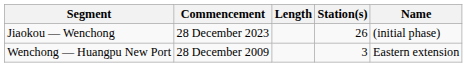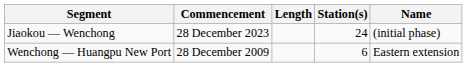 <table class="wikitable" style="border-collapse: collapse; text-align: right;">
 <tr>
 <th>Segment</th>
 <th>Commencement</th>
 <th>Length</th>
 <th>Station(s)</th>
 <th>Name</th>
 </tr>
 <tr>
 <td style="text-align: left;">Jiaokou — Wenchong</td>
 <td>28 December 2023</td>
 <td></td>
-<td>26</td>
+<td>24</td>
 <td style="text-align: left;">(initial phase)</td>
 </tr>
 <tr>
 <td style="text-align: left;">Wenchong — Huangpu New Port</td>
 <td>28 December 2009</td>
 <td></td>
-<td>3</td>
+<td>6</td>
 <td style="text-align: left;">Eastern extension</td>
 </tr>
 </table>
